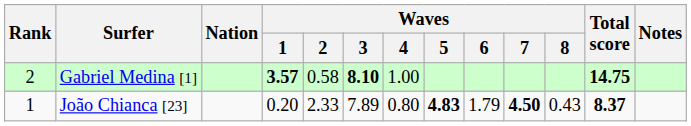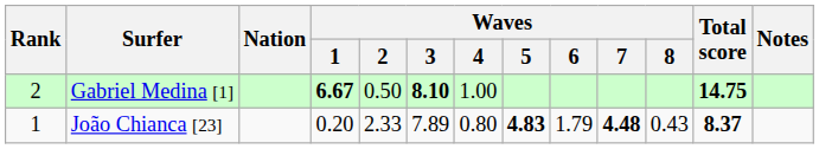 <table class="wikitable sortable" style="text-align:center">
 <tr>
 <th rowspan=2>Rank</th>
 <th rowspan=2>Surfer</th>
 <th rowspan=2>Nation</th>
 <th colspan=8>Waves</th>
 <th rowspan=2>Total<br>score</th>
 <th rowspan=2>Notes</th>
 </tr>
 <tr>
 <th>1</th>
 <th>2</th>
 <th>3</th>
 <th>4</th>
 <th>5</th>
 <th>6</th>
 <th>7</th>
 <th>8</th>
 </tr>
 <tr bgcolor=ccffcc>
 <td>2</td>
 <td align=left><a href='#'>Gabriel Medina</a> <small>[1]</small></td>
 <td align=left></td>
-<td><strong>3.57</strong></td>
-<td>0.58</td>
+<td><strong>6.67</strong></td>
+<td>0.50</td>
 <td><strong>8.10</strong></td>
 <td>1.00</td>
 <td></td>
 <td></td>
 <td></td>
 <td></td>
 <td><strong>14.75</strong></td>
 <td></td>
 </tr>
 <tr>
 <td>1</td>
 <td align=left><a href='#'>João Chianca</a> <small>[23]</small></td>
 <td align=left></td>
 <td>0.20</td>
 <td>2.33</td>
 <td>7.89</td>
 <td>0.80</td>
 <td><strong>4.83</strong></td>
 <td>1.79</td>
-<td><strong>4.50</strong></td>
+<td><strong>4.48</strong></td>
 <td>0.43</td>
 <td><strong>8.37</strong></td>
 <td></td>
 </tr>
 </table>
